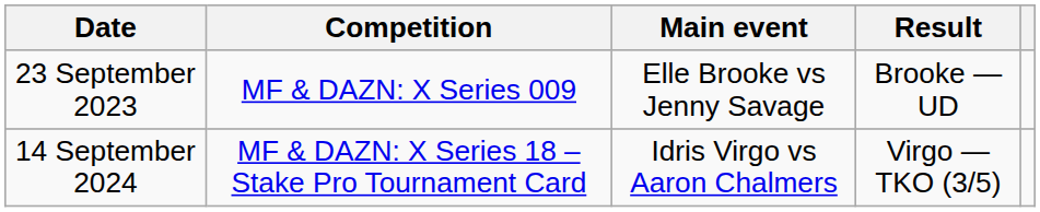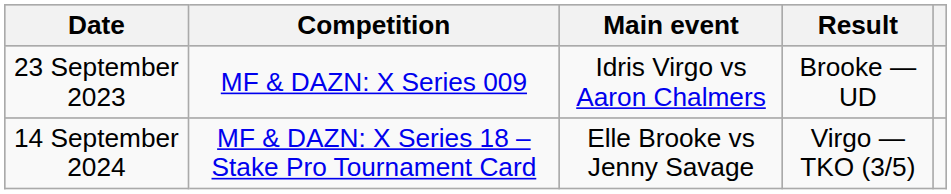 <table class="wikitable" style="width:65%; text-align:center">
 <tr>
 <th>Date</th>
 <th>Competition</th>
 <th>Main event</th>
 <th>Result</th>
 <th></th>
 </tr>
 <tr>
 <td>23 September 2023</td>
 <td><a href='#'>MF & DAZN: X Series 009</a></td>
-<td>Elle Brooke vs Jenny Savage</td>
+<td>Idris Virgo vs <a href='#'>Aaron Chalmers</a></td>
 <td>Brooke — UD</td>
 <td></td>
 </tr>
 <tr>
 <td>14 September 2024</td>
 <td><a href='#'>MF & DAZN: X Series 18 – Stake Pro Tournament Card</a></td>
-<td>Idris Virgo vs <a href='#'>Aaron Chalmers</a></td>
+<td>Elle Brooke vs Jenny Savage</td>
 <td>Virgo —  TKO (3/5)</td>
 <td></td>
 </tr>
 </table>
